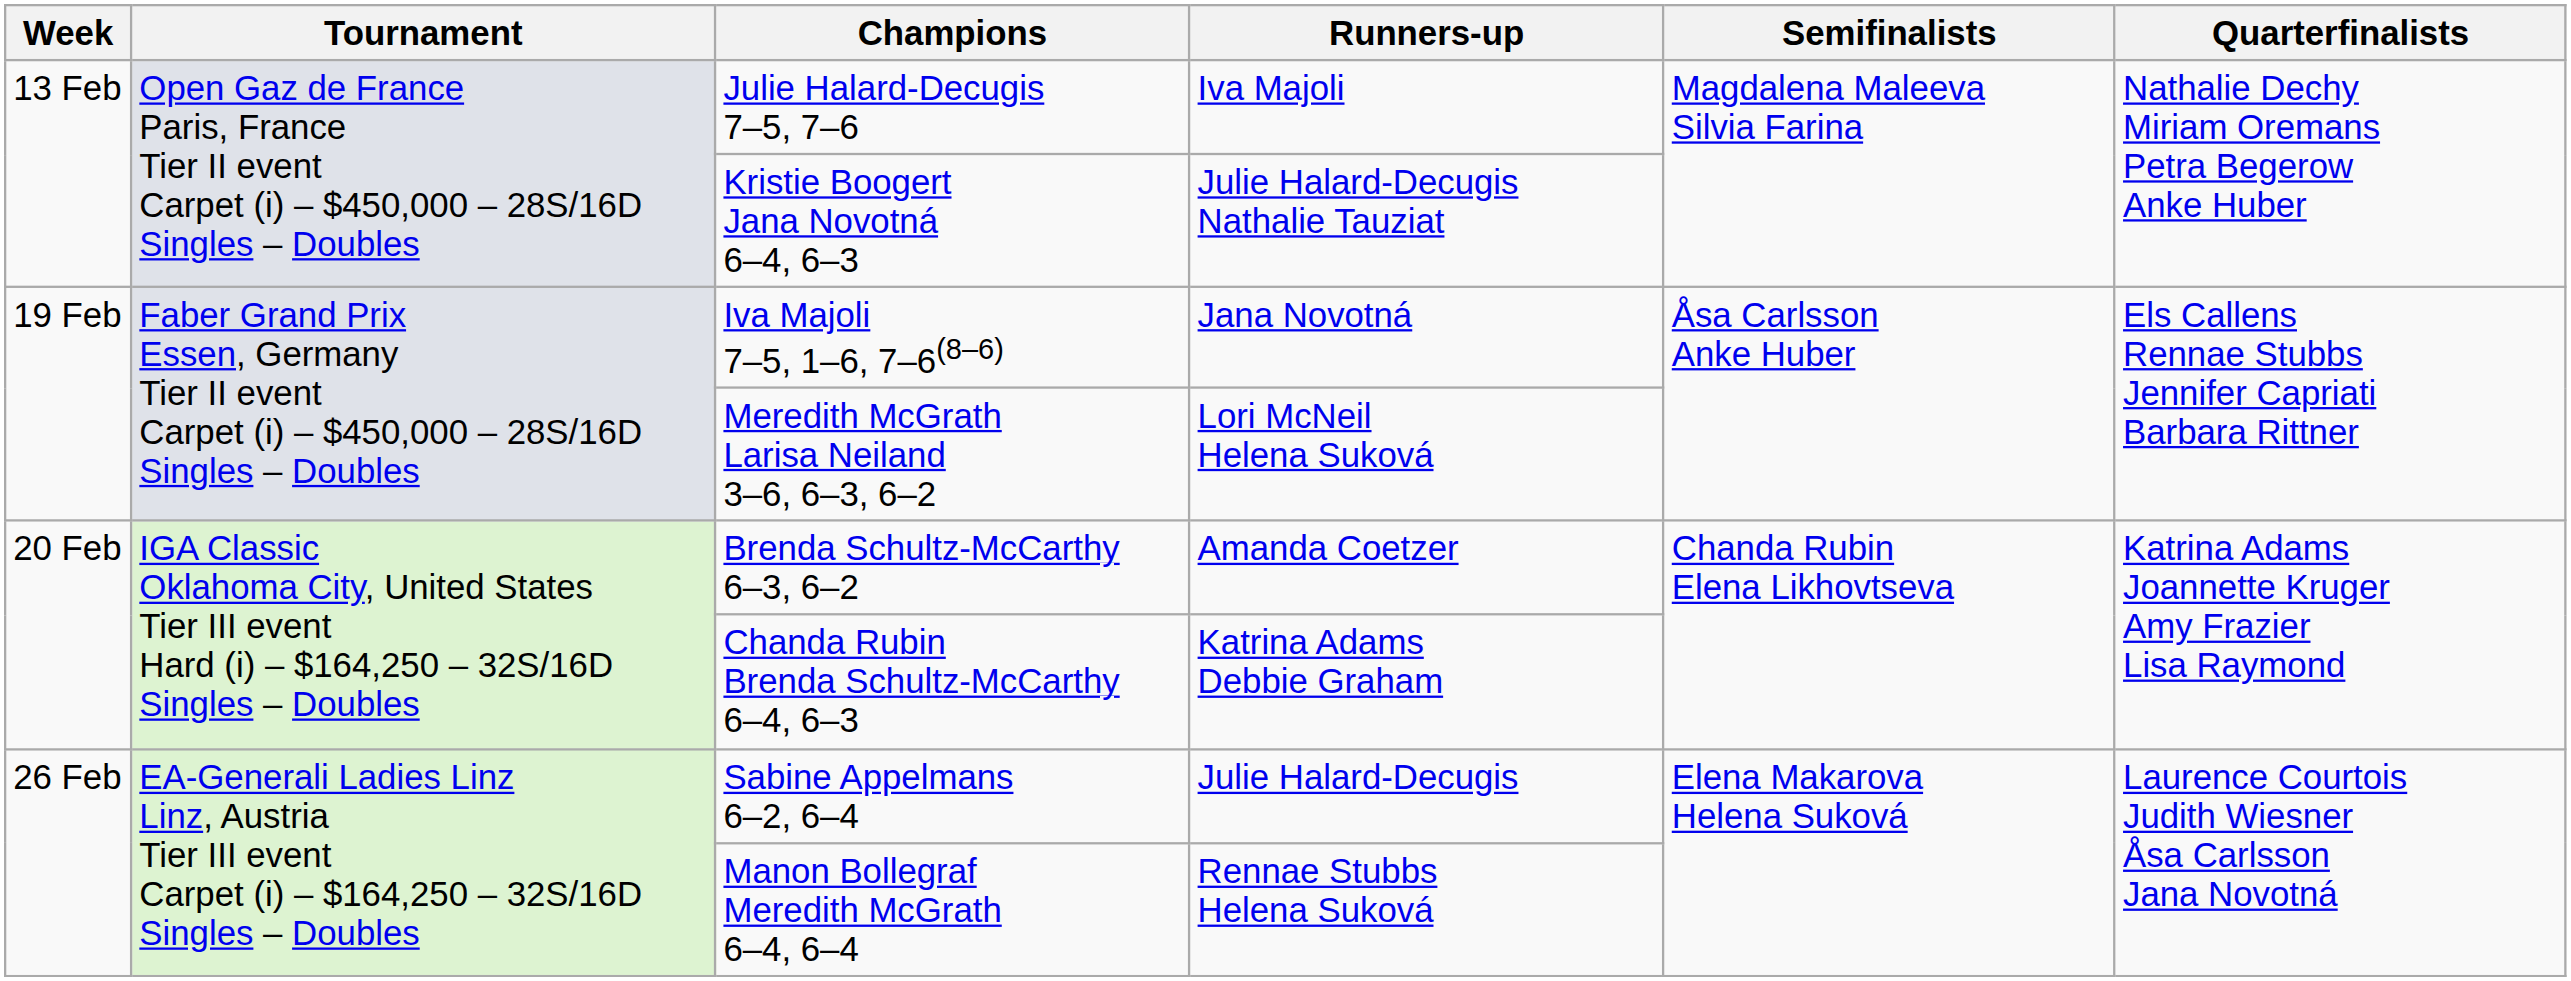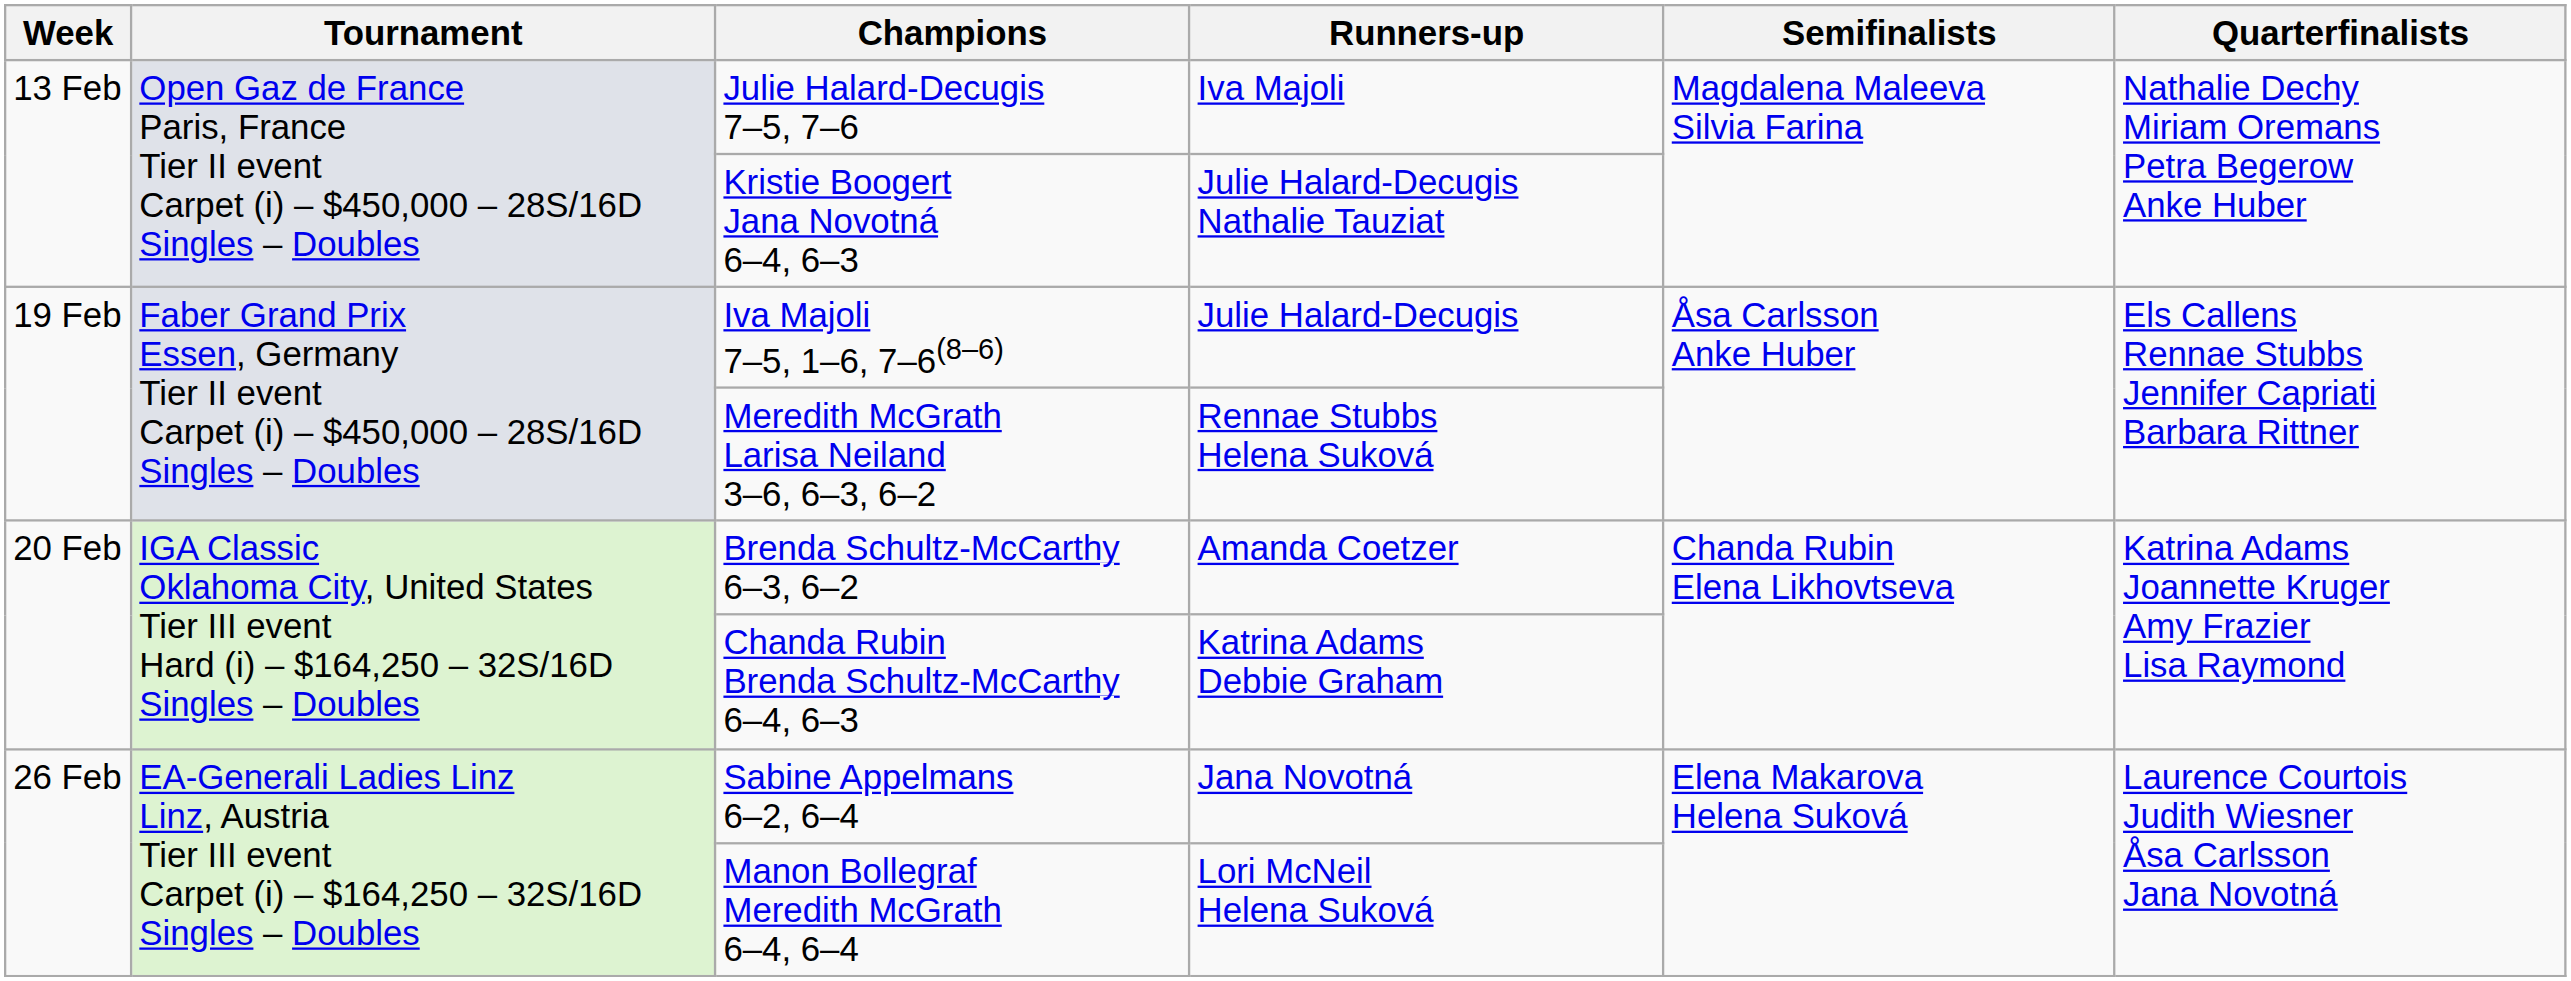 <table class=wikitable style=font-size:95%>
 <tr>
 <th style="width:48px;">Week</th>
 <th style="width:248px;">Tournament</th>
 <th style="width:200px;">Champions</th>
 <th style="width:200px;">Runners-up</th>
 <th style="width:190px;">Semifinalists</th>
 <th style="width:190px;">Quarterfinalists</th>
 </tr>
 <tr valign=top>
 <td rowspan=2>13 Feb</td>
 <td bgcolor=#dfe2e9 rowspan=2><a href='#'>Open Gaz de France</a><br> Paris, France<br>Tier II event<br>Carpet (i) – $450,000 – 28S/16D<br><a href='#'>Singles</a> – <a href='#'>Doubles</a></td>
 <td> <a href='#'>Julie Halard-Decugis</a><br>7–5, 7–6</td>
 <td> <a href='#'>Iva Majoli</a></td>
 <td rowspan=2>  <a href='#'>Magdalena Maleeva</a><br> <a href='#'>Silvia Farina</a></td>
 <td rowspan=2> <a href='#'>Nathalie Dechy</a><br> <a href='#'>Miriam Oremans</a><br> <a href='#'>Petra Begerow</a><br> <a href='#'>Anke Huber</a></td>
 </tr>
 <tr valign=top>
 <td> <a href='#'>Kristie Boogert</a> <br>  <a href='#'>Jana Novotná</a><br> 6–4, 6–3</td>
 <td> <a href='#'>Julie Halard-Decugis</a> <br>  <a href='#'>Nathalie Tauziat</a></td>
 </tr>
 <tr valign=top>
 <td rowspan=2>19 Feb</td>
 <td bgcolor=#dfe2e9 rowspan=2><a href='#'>Faber Grand Prix</a><br> <a href='#'>Essen</a>, Germany<br>Tier II event<br>Carpet (i) – $450,000 – 28S/16D<br><a href='#'>Singles</a> – <a href='#'>Doubles</a></td>
 <td> <a href='#'>Iva Majoli</a><br>7–5, 1–6, 7–6<sup>(8–6)</sup></td>
-<td> <a href='#'>Jana Novotná</a></td>
+<td> <a href='#'>Julie Halard-Decugis</a></td>
 <td rowspan=2>  <a href='#'>Åsa Carlsson</a><br> <a href='#'>Anke Huber</a></td>
 <td rowspan=2> <a href='#'>Els Callens</a><br> <a href='#'>Rennae Stubbs</a><br> <a href='#'>Jennifer Capriati</a><br> <a href='#'>Barbara Rittner</a></td>
 </tr>
 <tr valign=top>
 <td> <a href='#'>Meredith McGrath</a> <br>  <a href='#'>Larisa Neiland</a><br> 3–6, 6–3, 6–2</td>
-<td> <a href='#'>Lori McNeil</a> <br>  <a href='#'>Helena Suková</a></td>
+<td> <a href='#'>Rennae Stubbs</a> <br>  <a href='#'>Helena Suková</a></td>
 </tr>
 <tr valign=top>
 <td rowspan=2>20 Feb</td>
 <td bgcolor=#DDF3D1 rowspan=2><a href='#'>IGA Classic</a><br> <a href='#'>Oklahoma City</a>, United States<br>Tier III event<br>Hard (i) – $164,250 – 32S/16D<br><a href='#'>Singles</a> – <a href='#'>Doubles</a></td>
 <td> <a href='#'>Brenda Schultz-McCarthy</a><br>6–3, 6–2</td>
 <td> <a href='#'>Amanda Coetzer</a></td>
 <td rowspan=2>  <a href='#'>Chanda Rubin</a><br> <a href='#'>Elena Likhovtseva</a></td>
 <td rowspan=2> <a href='#'>Katrina Adams</a><br> <a href='#'>Joannette Kruger</a><br> <a href='#'>Amy Frazier</a><br> <a href='#'>Lisa Raymond</a></td>
 </tr>
 <tr valign=top>
 <td> <a href='#'>Chanda Rubin</a> <br>  <a href='#'>Brenda Schultz-McCarthy</a><br> 6–4, 6–3</td>
 <td> <a href='#'>Katrina Adams</a> <br>  <a href='#'>Debbie Graham</a></td>
 </tr>
 <tr valign=top>
 <td rowspan=2>26 Feb</td>
 <td bgcolor=#DDF3D1 rowspan=2><a href='#'>EA-Generali Ladies Linz</a><br> <a href='#'>Linz</a>, Austria<br>Tier III event<br>Carpet (i) – $164,250 – 32S/16D<br><a href='#'>Singles</a> – <a href='#'>Doubles</a></td>
 <td> <a href='#'>Sabine Appelmans</a><br>6–2, 6–4</td>
-<td> <a href='#'>Julie Halard-Decugis</a></td>
+<td> <a href='#'>Jana Novotná</a></td>
 <td rowspan=2>  <a href='#'>Elena Makarova</a><br> <a href='#'>Helena Suková</a></td>
 <td rowspan=2> <a href='#'>Laurence Courtois</a><br> <a href='#'>Judith Wiesner</a><br> <a href='#'>Åsa Carlsson</a><br> <a href='#'>Jana Novotná</a></td>
 </tr>
 <tr valign=top>
 <td> <a href='#'>Manon Bollegraf</a> <br>  <a href='#'>Meredith McGrath</a><br> 6–4, 6–4</td>
-<td> <a href='#'>Rennae Stubbs</a> <br>  <a href='#'>Helena Suková</a></td>
+<td> <a href='#'>Lori McNeil</a> <br>  <a href='#'>Helena Suková</a></td>
 </tr>
 </table>
